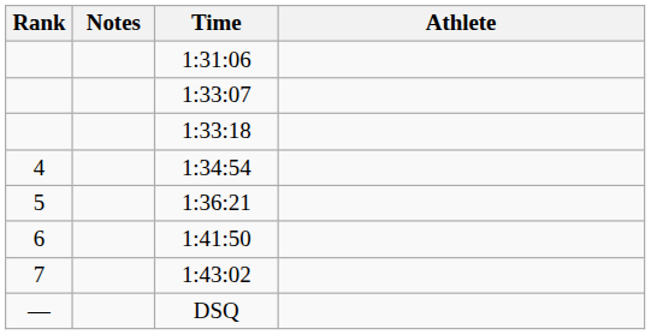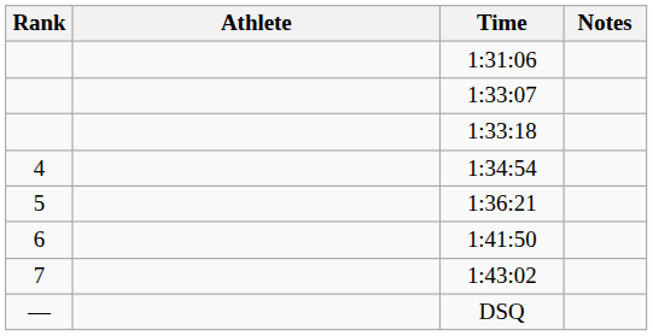 <table class="wikitable" style="text-align:center">
 <tr>
 <th width=40>Rank</th>
+<th width=250>Athlete</th>
+<th width=80>Time</th>
 <th width=50>Notes</th>
-<th width=80>Time</th>
-<th width=250>Athlete</th>
 </tr>
 <tr>
 <td></td>
+<td align=left></td>
+<td>1:31:06</td>
 <td></td>
-<td>1:31:06</td>
-<td align=left></td>
 </tr>
 <tr>
 <td></td>
+<td align=left></td>
+<td>1:33:07</td>
 <td></td>
-<td>1:33:07</td>
-<td align=left></td>
 </tr>
 <tr>
 <td></td>
+<td align=left></td>
+<td>1:33:18</td>
 <td></td>
-<td>1:33:18</td>
-<td align=left></td>
 </tr>
 <tr>
 <td>4</td>
+<td align=left></td>
+<td>1:34:54</td>
 <td></td>
-<td>1:34:54</td>
-<td align=left></td>
 </tr>
 <tr>
 <td>5</td>
+<td align=left></td>
+<td>1:36:21</td>
 <td></td>
-<td>1:36:21</td>
-<td align=left></td>
 </tr>
 <tr>
 <td>6</td>
+<td align=left></td>
+<td>1:41:50</td>
 <td></td>
-<td>1:41:50</td>
-<td align=left></td>
 </tr>
 <tr>
 <td>7</td>
+<td align=left></td>
+<td>1:43:02</td>
 <td></td>
-<td>1:43:02</td>
-<td align=left></td>
 </tr>
 <tr>
 <td>—</td>
+<td align=left></td>
+<td>DSQ</td>
 <td></td>
-<td>DSQ</td>
-<td align=left></td>
 </tr>
 </table>
